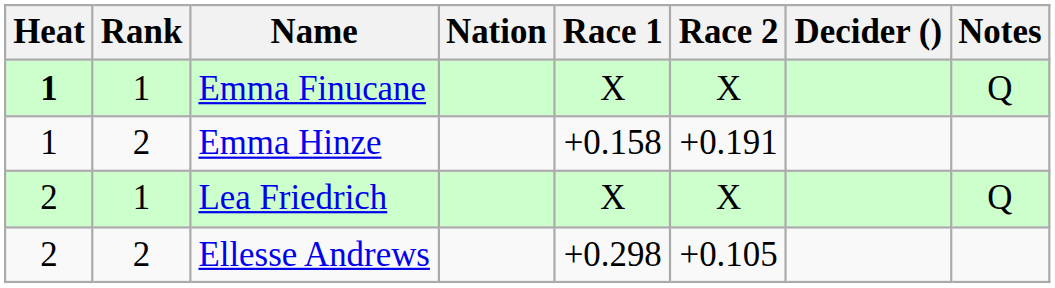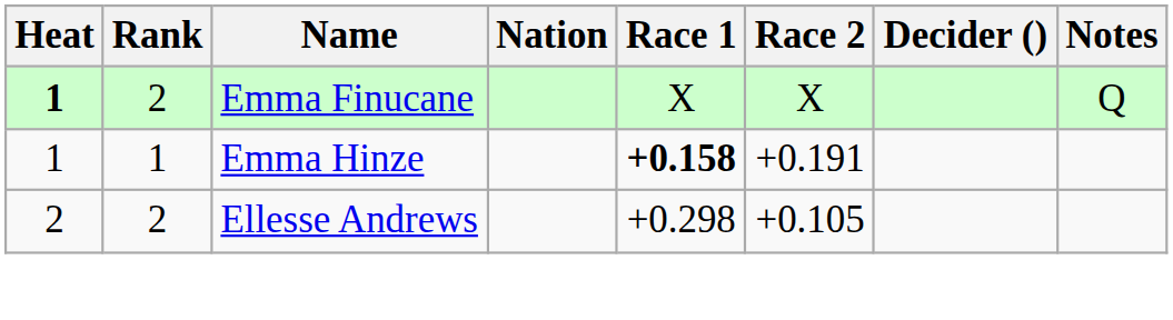 <table class="wikitable sortable" style="text-align:center">
 <tr>
 <th>Heat</th>
 <th>Rank</th>
 <th>Name</th>
 <th>Nation</th>
 <th>Race 1</th>
 <th>Race 2</th>
 <th>Decider ()</th>
 <th>Notes</th>
 </tr>
 <tr bgcolor=ccffcc>
 <td><strong>1</strong></td>
-<td>1</td>
+<td>2</td>
 <td align=left><a href='#'>Emma Finucane</a></td>
 <td align=left></td>
 <td>X</td>
 <td>X</td>
 <td></td>
 <td>Q</td>
 </tr>
 <tr>
 <td>1</td>
-<td>2</td>
+<td>1</td>
 <td align=left><a href='#'>Emma Hinze</a></td>
 <td align=left></td>
-<td>+0.158</td>
+<td><strong>+0.158</strong></td>
 <td>+0.191</td>
 <td></td>
 <td></td>
-</tr>
-<tr bgcolor=ccffcc>
-<td>2</td>
-<td>1</td>
-<td align=left><a href='#'>Lea Friedrich</a></td>
-<td align=left></td>
-<td>X</td>
-<td>X</td>
-<td></td>
-<td>Q</td>
 </tr>
 <tr>
 <td>2</td>
 <td>2</td>
 <td align=left><a href='#'>Ellesse Andrews</a></td>
 <td align=left></td>
 <td>+0.298</td>
 <td>+0.105</td>
 <td></td>
 <td></td>
 </tr>
 </table>
